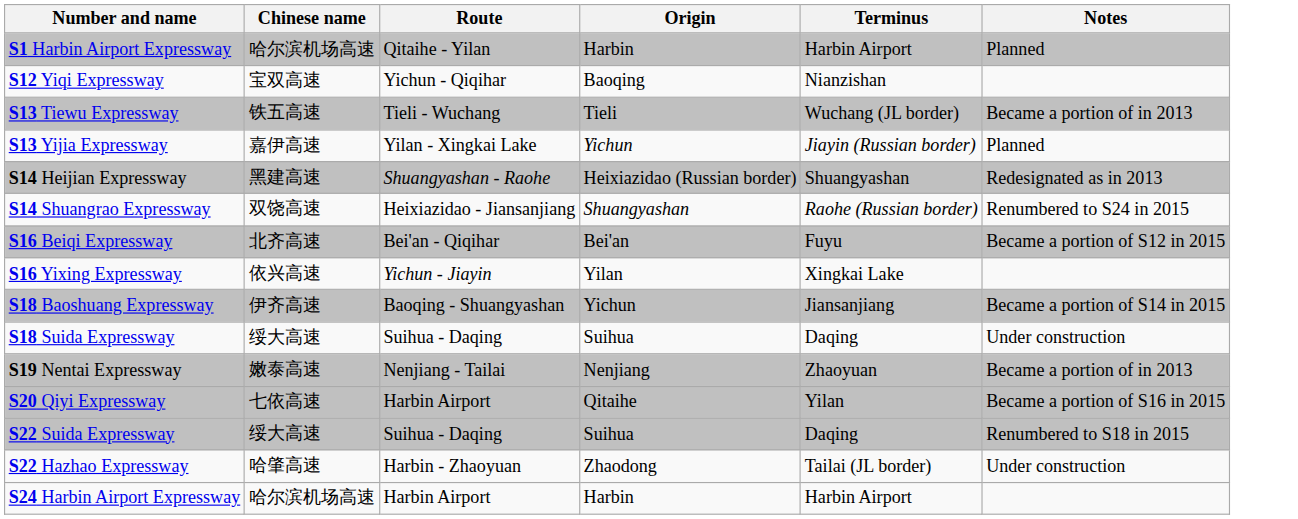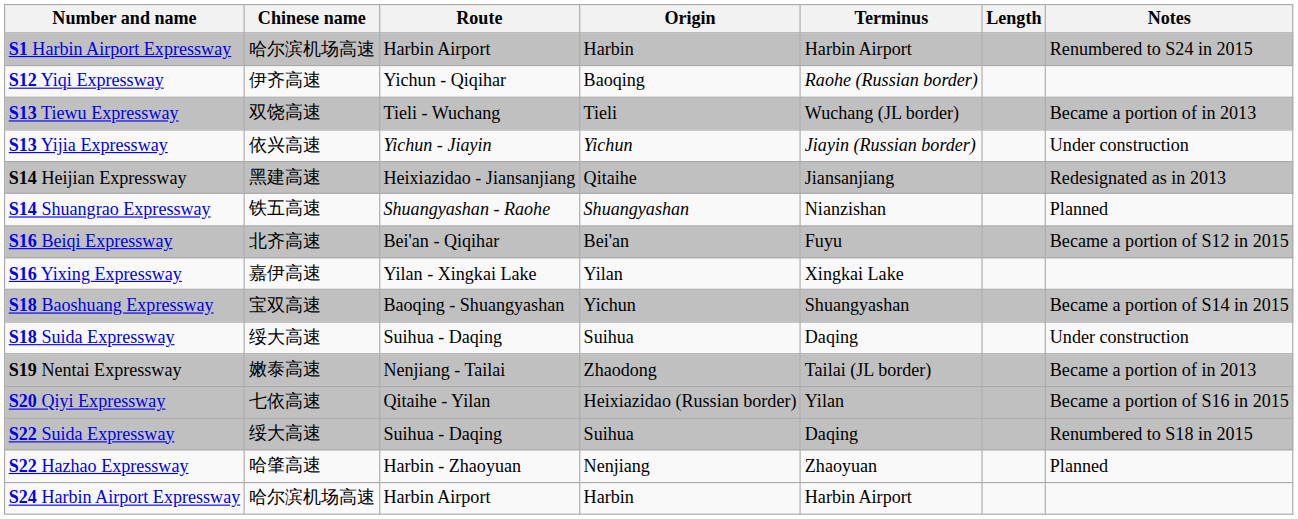 <table class="wikitable collapsible">
 <tr>
 <th>Number and name</th>
 <th>Chinese name</th>
 <th>Route</th>
 <th>Origin</th>
 <th>Terminus</th>
+<th>Length</th>
 <th>Notes</th>
 </tr>
 <tr style="background:Silver; color:black;">
 <td> <a href='#'><strong>S1</strong> Harbin Airport Expressway</a></td>
 <td>哈尔滨机场高速</td>
-<td>Qitaihe - Yilan</td>
+<td>Harbin Airport</td>
 <td>Harbin</td>
 <td>Harbin Airport</td>
-<td>Planned</td>
+<td></td>
+<td>Renumbered to S24 in 2015</td>
 </tr>
 <tr>
 <td> <a href='#'><strong>S12</strong> Yiqi Expressway</a></td>
-<td>宝双高速</td>
+<td>伊齐高速</td>
 <td>Yichun - Qiqihar</td>
 <td>Baoqing</td>
-<td>Nianzishan</td>
+<td><em>Raohe (Russian border)</em></td>
+<td></td>
 <td></td>
 </tr>
 <tr style="background:Silver; color:black;">
 <td> <a href='#'><strong>S13</strong> Tiewu Expressway</a></td>
-<td>铁五高速</td>
+<td>双饶高速</td>
 <td>Tieli - Wuchang</td>
 <td>Tieli</td>
 <td>Wuchang (JL border)</td>
+<td></td>
 <td>Became a portion of  in 2013</td>
 </tr>
 <tr>
 <td> <a href='#'><strong>S13</strong> Yijia Expressway</a></td>
-<td>嘉伊高速</td>
-<td>Yilan - Xingkai Lake</td>
+<td>依兴高速</td>
+<td><em>Yichun - Jiayin</em></td>
 <td><em>Yichun</em></td>
 <td><em>Jiayin (Russian border)</em></td>
-<td>Planned</td>
+<td></td>
+<td>Under construction</td>
 </tr>
 <tr style="background:Silver; color:black;">
 <td><strong>S14</strong> Heijian Expressway</td>
 <td>黑建高速</td>
-<td><em>Shuangyashan - Raohe</em></td>
-<td>Heixiazidao (Russian border)</td>
-<td>Shuangyashan</td>
+<td>Heixiazidao - Jiansanjiang</td>
+<td>Qitaihe</td>
+<td>Jiansanjiang</td>
+<td></td>
 <td>Redesignated as  in 2013</td>
 </tr>
 <tr>
 <td><a href='#'><strong>S14</strong> Shuangrao Expressway</a></td>
-<td>双饶高速</td>
-<td>Heixiazidao - Jiansanjiang</td>
+<td>铁五高速</td>
+<td><em>Shuangyashan - Raohe</em></td>
 <td><em>Shuangyashan</em></td>
-<td><em>Raohe (Russian border)</em></td>
-<td>Renumbered to S24 in 2015</td>
+<td>Nianzishan</td>
+<td></td>
+<td>Planned</td>
 </tr>
 <tr style="background:Silver; color:black;">
 <td> <a href='#'><strong>S16</strong> Beiqi Expressway</a></td>
 <td>北齐高速</td>
 <td>Bei'an - Qiqihar</td>
 <td>Bei'an</td>
 <td>Fuyu</td>
+<td></td>
 <td>Became a portion of S12 in 2015</td>
 </tr>
 <tr>
 <td> <a href='#'><strong>S16</strong> Yixing Expressway</a></td>
-<td>依兴高速</td>
-<td><em>Yichun - Jiayin</em></td>
+<td>嘉伊高速</td>
+<td>Yilan - Xingkai Lake</td>
 <td>Yilan</td>
 <td>Xingkai Lake</td>
+<td></td>
 <td></td>
 </tr>
 <tr style="background:Silver; color:black;">
 <td><a href='#'><strong>S18</strong> Baoshuang Expressway</a></td>
-<td>伊齐高速</td>
+<td>宝双高速</td>
 <td>Baoqing - Shuangyashan</td>
 <td>Yichun</td>
-<td>Jiansanjiang</td>
+<td>Shuangyashan</td>
+<td></td>
 <td>Became a portion of S14 in 2015</td>
 </tr>
 <tr>
 <td><a href='#'><strong>S18</strong> Suida Expressway</a></td>
 <td>绥大高速</td>
 <td>Suihua - Daqing</td>
 <td>Suihua</td>
 <td>Daqing</td>
+<td></td>
 <td>Under construction</td>
 </tr>
 <tr style="background:Silver; color:black;">
 <td> <strong>S19</strong> Nentai Expressway</td>
 <td>嫩泰高速</td>
 <td>Nenjiang - Tailai</td>
-<td>Nenjiang</td>
-<td>Zhaoyuan</td>
+<td>Zhaodong</td>
+<td>Tailai (JL border)</td>
+<td></td>
 <td>Became a portion of  in 2013</td>
 </tr>
 <tr style="background:Silver; color:black;">
 <td> <a href='#'><strong>S20</strong> Qiyi Expressway</a></td>
 <td>七依高速</td>
-<td>Harbin Airport</td>
-<td>Qitaihe</td>
+<td>Qitaihe - Yilan</td>
+<td>Heixiazidao (Russian border)</td>
 <td>Yilan</td>
+<td></td>
 <td>Became a portion of S16 in 2015</td>
 </tr>
 <tr style="background:Silver; color:black;">
 <td><a href='#'><strong>S22</strong> Suida Expressway</a></td>
 <td>绥大高速</td>
 <td>Suihua - Daqing</td>
 <td>Suihua</td>
 <td>Daqing</td>
+<td></td>
 <td>Renumbered to S18 in 2015</td>
 </tr>
 <tr>
 <td><a href='#'><strong>S22</strong> Hazhao Expressway</a></td>
 <td>哈肇高速</td>
 <td>Harbin - Zhaoyuan</td>
-<td>Zhaodong</td>
-<td>Tailai (JL border)</td>
-<td>Under construction</td>
+<td>Nenjiang</td>
+<td>Zhaoyuan</td>
+<td></td>
+<td>Planned</td>
 </tr>
 <tr>
 <td><a href='#'><strong>S24</strong> Harbin Airport Expressway</a></td>
 <td>哈尔滨机场高速</td>
 <td>Harbin Airport</td>
 <td>Harbin</td>
 <td>Harbin Airport</td>
 <td></td>
+<td></td>
 </tr>
 </table>
